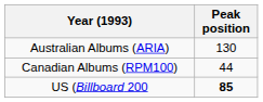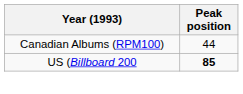 <table class="wikitable" width="330px">
 <tr>
 <th align="center">Year (1993)</th>
 <th align="center">Peak<br>position</th>
-</tr>
-<tr>
-<td align="center">Australian Albums (<a href='#'>ARIA</a>)</td>
-<td align="center">130</td>
 </tr>
 <tr>
 <td align="center">Canadian Albums (<a href='#'>RPM100</a>)</td>
 <td align="center">44</td>
 </tr>
 <tr>
 <td align="center">US (<a href='#'><em>Billboard</em> 200</a></td>
 <td align="center"><strong>85</strong></td>
 </tr>
 </table>
